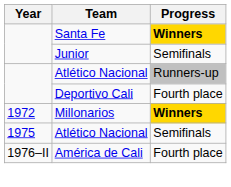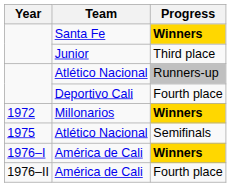 <table class="wikitable">
 <tr>
 <th>Year</th>
 <th>Team</th>
 <th>Progress</th>
 </tr>
 <tr align=left>
 <td rowspan=2></td>
 <td><a href='#'>Santa Fe</a></td>
 <td bgcolor="Gold"><strong>Winners</strong></td>
 </tr>
 <tr align=left>
 <td><a href='#'>Junior</a></td>
-<td>Semifinals</td>
+<td>Third place</td>
 </tr>
 <tr align=left>
 <td rowspan=2></td>
 <td><a href='#'>Atlético Nacional</a></td>
 <td bgcolor="Silver">Runners-up</td>
 </tr>
 <tr align=left>
 <td><a href='#'>Deportivo Cali</a></td>
 <td>Fourth place</td>
 </tr>
 <tr align=left>
 <td><a href='#'>1972</a></td>
 <td><a href='#'>Millonarios</a></td>
 <td bgcolor="Gold"><strong>Winners</strong></td>
 </tr>
 <tr align=left>
 <td><a href='#'>1975</a></td>
 <td><a href='#'>Atlético Nacional</a></td>
 <td>Semifinals</td>
 </tr>
 <tr align=left>
+<td><a href='#'>1976–I</a></td>
+<td><a href='#'>América de Cali</a></td>
+<td bgcolor="Gold"><strong>Winners</strong></td>
+</tr>
+<tr align=left>
 <td>1976–II</td>
 <td><a href='#'>América de Cali</a></td>
 <td>Fourth place</td>
 </tr>
 </table>
